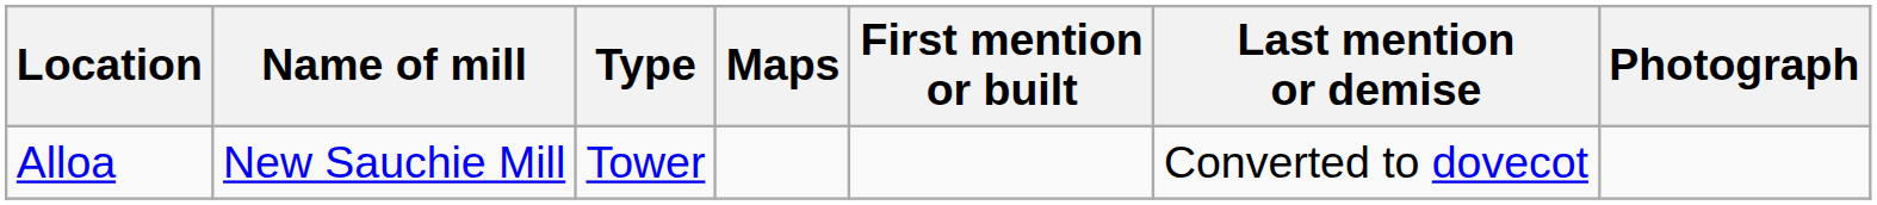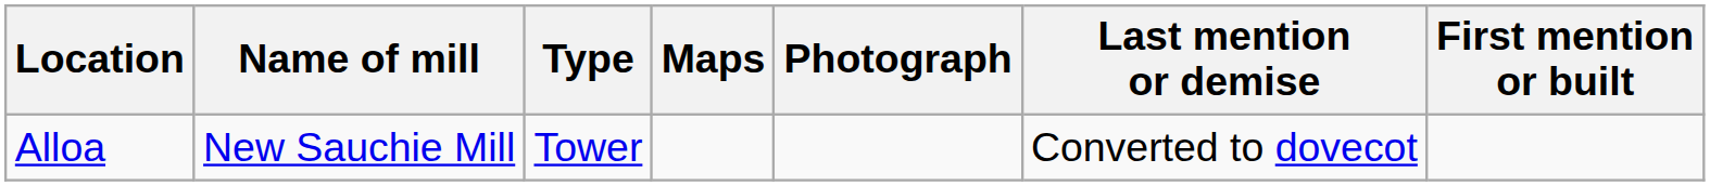 <table class="wikitable">
 <tr>
 <th>Location</th>
 <th>Name of mill</th>
 <th>Type</th>
 <th>Maps</th>
+<th>Photograph</th>
+<th>Last mention<br> or demise</th>
 <th>First mention<br>or built</th>
-<th>Last mention<br> or demise</th>
-<th>Photograph</th>
 </tr>
 <tr>
 <td><a href='#'>Alloa</a></td>
 <td><a href='#'>New Sauchie Mill</a><br></td>
 <td><a href='#'>Tower</a></td>
 <td></td>
 <td></td>
 <td>Converted to <a href='#'>dovecot</a></td>
 <td></td>
 </tr>
 </table>
